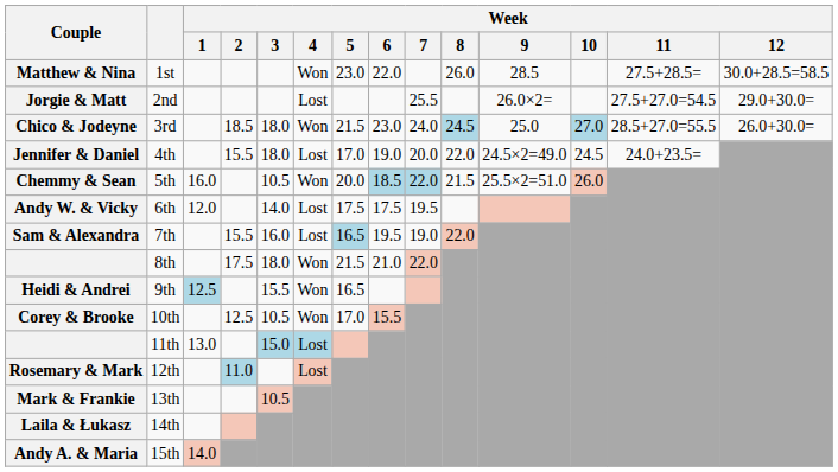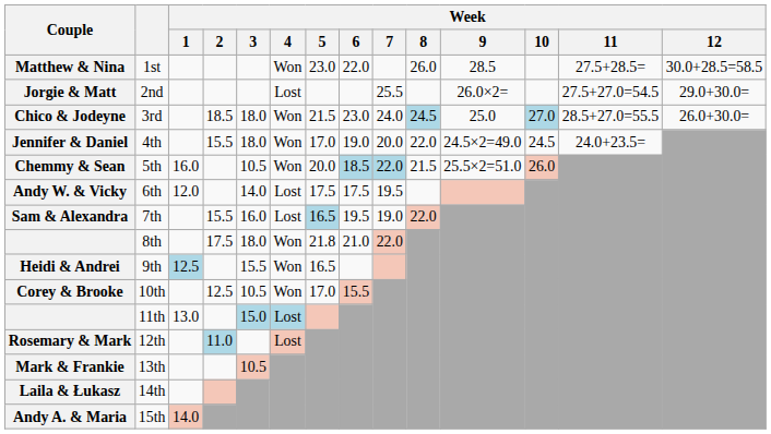 <table class="wikitable sortable" style="text-align:center; font-size:85%"">
 <tr>
 <th scope="col" rowspan=2 style="text-align:center">Couple</th>
 <th scope="col" rowspan=2 style="text-align:center"></th>
 <th colspan="12" style="text-align:center">Week</th>
 </tr>
 <tr>
 <th scope="col">1</th>
 <th scope="col">2</th>
 <th scope="col">3</th>
 <th scope="col">4</th>
 <th scope="col">5</th>
 <th scope="col">6</th>
 <th scope="col">7</th>
 <th scope="col">8</th>
 <th scope="col">9</th>
 <th scope="col">10</th>
 <th scope="col">11</th>
 <th scope="col">12</th>
 </tr>
 <tr>
 <th scope="row">Matthew & Nina</th>
 <td>1st</td>
 <td></td>
 <td></td>
 <td></td>
 <td>Won</td>
 <td>23.0</td>
 <td>22.0</td>
 <td></td>
 <td>26.0</td>
 <td>28.5</td>
 <td></td>
 <td>27.5+28.5=</td>
 <td>30.0+28.5=58.5</td>
 </tr>
 <tr>
 <th scope="row">Jorgie & Matt</th>
 <td>2nd</td>
 <td></td>
 <td></td>
 <td></td>
 <td>Lost</td>
 <td></td>
 <td></td>
 <td>25.5</td>
 <td></td>
 <td>26.0×2=</td>
 <td></td>
 <td>27.5+27.0=54.5</td>
 <td>29.0+30.0=</td>
 </tr>
 <tr>
 <th scope="row">Chico & Jodeyne</th>
 <td>3rd</td>
 <td></td>
 <td>18.5</td>
 <td>18.0</td>
 <td>Won</td>
 <td>21.5</td>
 <td>23.0</td>
 <td>24.0</td>
 <td bgcolor=lightblue>24.5</td>
 <td>25.0</td>
 <td bgcolor=lightblue>27.0</td>
 <td>28.5+27.0=55.5</td>
 <td>26.0+30.0=</td>
 </tr>
 <tr>
 <th scope="row">Jennifer & Daniel</th>
 <td>4th</td>
 <td></td>
 <td>15.5</td>
 <td>18.0</td>
-<td>Lost</td>
+<td>Won</td>
 <td>17.0</td>
 <td>19.0</td>
 <td>20.0</td>
 <td>22.0</td>
 <td>24.5×2=49.0</td>
 <td>24.5</td>
 <td>24.0+23.5=</td>
 <td rowspan="12" style="background:darkgrey;"></td>
 </tr>
 <tr>
 <th scope="row">Chemmy & Sean</th>
 <td>5th</td>
 <td>16.0</td>
 <td></td>
 <td>10.5</td>
 <td>Won</td>
 <td>20.0</td>
 <td bgcolor=lightblue>18.5</td>
 <td bgcolor=lightblue>22.0</td>
 <td>21.5</td>
 <td>25.5×2=51.0</td>
 <td bgcolor="f4c7b8">26.0</td>
 <td rowspan="11" style="background:darkgrey;"></td>
 </tr>
 <tr>
 <th scope="row">Andy W. & Vicky</th>
 <td>6th</td>
 <td>12.0</td>
 <td></td>
 <td>14.0</td>
 <td>Lost</td>
 <td>17.5</td>
 <td>17.5</td>
 <td>19.5</td>
 <td></td>
 <td bgcolor="f4c7b8"></td>
 <td rowspan="10" style="background:darkgrey;"></td>
 </tr>
 <tr>
 <th scope="row">Sam & Alexandra</th>
 <td>7th</td>
 <td></td>
 <td>15.5</td>
 <td>16.0</td>
 <td>Lost</td>
 <td bgcolor=lightblue>16.5</td>
 <td>19.5</td>
 <td>19.0</td>
 <td bgcolor="f4c7b8">22.0</td>
 <td rowspan="9" style="background:darkgrey;"></td>
 </tr>
 <tr>
 <th scope="row"></th>
 <td>8th</td>
 <td></td>
 <td>17.5</td>
 <td>18.0</td>
 <td>Won</td>
-<td>21.5</td>
+<td>21.8</td>
 <td>21.0</td>
 <td bgcolor="f4c7b8">22.0</td>
 <td rowspan="8" style="background:darkgrey;"></td>
 </tr>
 <tr>
 <th scope="row">Heidi & Andrei</th>
 <td>9th</td>
 <td bgcolor=lightblue>12.5</td>
 <td></td>
 <td>15.5</td>
 <td>Won</td>
 <td>16.5</td>
 <td></td>
 <td bgcolor="f4c7b8"></td>
 </tr>
 <tr>
 <th scope="row">Corey & Brooke</th>
 <td>10th</td>
 <td></td>
 <td>12.5</td>
 <td>10.5</td>
 <td>Won</td>
 <td>17.0</td>
 <td bgcolor="f4c7b8">15.5</td>
 <td rowspan="6" style="background:darkgrey;"></td>
 </tr>
 <tr>
 <th scope="row"></th>
 <td>11th</td>
 <td>13.0</td>
 <td></td>
 <td bgcolor=lightblue>15.0</td>
 <td bgcolor=lightblue>Lost</td>
 <td bgcolor="f4c7b8"></td>
 <td rowspan="5" style="background:darkgrey;"></td>
 </tr>
 <tr>
 <th scope="row">Rosemary & Mark</th>
 <td>12th</td>
 <td></td>
 <td bgcolor=lightblue>11.0</td>
 <td></td>
 <td bgcolor="f4c7b8">Lost</td>
 <td rowspan="4" style="background:darkgrey;"></td>
 </tr>
 <tr>
 <th scope="row">Mark & Frankie</th>
 <td>13th</td>
 <td></td>
 <td></td>
 <td bgcolor="f4c7b8">10.5</td>
 <td rowspan="3" style="background:darkgrey;"></td>
 </tr>
 <tr>
 <th scope="row">Laila & Łukasz</th>
 <td>14th</td>
 <td></td>
 <td bgcolor="f4c7b8"></td>
 <td rowspan="2" style="background:darkgrey;"></td>
 </tr>
 <tr>
 <th scope="row">Andy A. & Maria</th>
 <td>15th</td>
 <td bgcolor="f4c7b8">14.0</td>
 <td style="background:darkgrey;"></td>
 </tr>
 </table>
